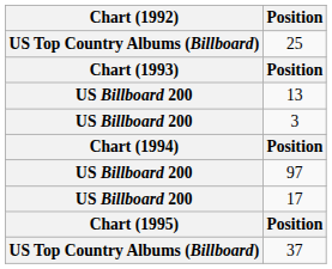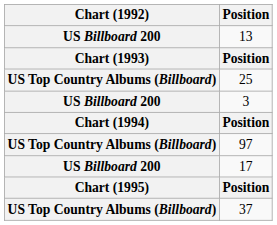 <table class="wikitable plainrowheaders" style="text-align:center">
 <tr>
 <th scope="col">Chart (1992)</th>
 <th scope="col">Position</th>
 </tr>
 <tr>
-<th scope="row">US Top Country Albums (<em>Billboard</em>)</th>
-<td>25</td>
+<th scope="row">US <em>Billboard</em> 200</th>
+<td>13</td>
 </tr>
 <tr>
 <th scope="col">Chart (1993)</th>
 <th scope="col">Position</th>
 </tr>
 <tr>
-<th scope="row">US <em>Billboard</em> 200</th>
-<td>13</td>
+<th scope="row">US Top Country Albums (<em>Billboard</em>)</th>
+<td>25</td>
 </tr>
 <tr>
 <th scope="row">US <em>Billboard</em> 200</th>
 <td>3</td>
 </tr>
 <tr>
 <th scope="col">Chart (1994)</th>
 <th scope="col">Position</th>
 </tr>
 <tr>
-<th scope="row">US <em>Billboard</em> 200</th>
+<th scope="row">US Top Country Albums (<em>Billboard</em>)</th>
 <td>97</td>
 </tr>
 <tr>
 <th scope="row">US <em>Billboard</em> 200</th>
 <td>17</td>
 </tr>
 <tr>
 <th scope="col">Chart (1995)</th>
 <th scope="col">Position</th>
 </tr>
 <tr>
 <th scope="row">US Top Country Albums (<em>Billboard</em>)</th>
 <td>37</td>
 </tr>
 </table>
